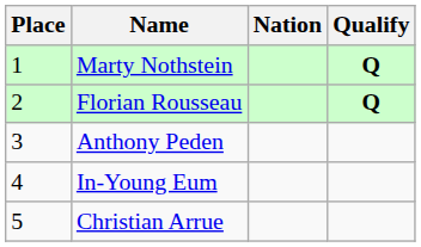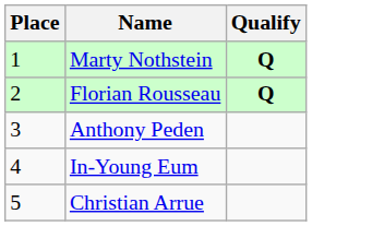 <table class="wikitable sortable" style="font-size:90%;">
 <tr>
 <th>Place</th>
 <th>Name</th>
-<th>Nation</th>
 <th>Qualify</th>
 </tr>
 <tr bgcolor="ccffcc">
 <td>1</td>
 <td><a href='#'>Marty Nothstein</a></td>
-<td></td>
 <td align="center"><strong>Q</strong></td>
 </tr>
 <tr bgcolor="ccffcc">
 <td>2</td>
 <td><a href='#'>Florian Rousseau</a></td>
-<td></td>
 <td align="center"><strong>Q</strong></td>
 </tr>
 <tr>
 <td>3</td>
 <td><a href='#'>Anthony Peden</a></td>
-<td></td>
 <td align="center"></td>
 </tr>
 <tr>
 <td>4</td>
 <td><a href='#'>In-Young Eum</a></td>
-<td></td>
 <td align="center"></td>
 </tr>
 <tr>
 <td>5</td>
 <td><a href='#'>Christian Arrue</a></td>
-<td></td>
 <td align="center"></td>
 </tr>
 </table>
